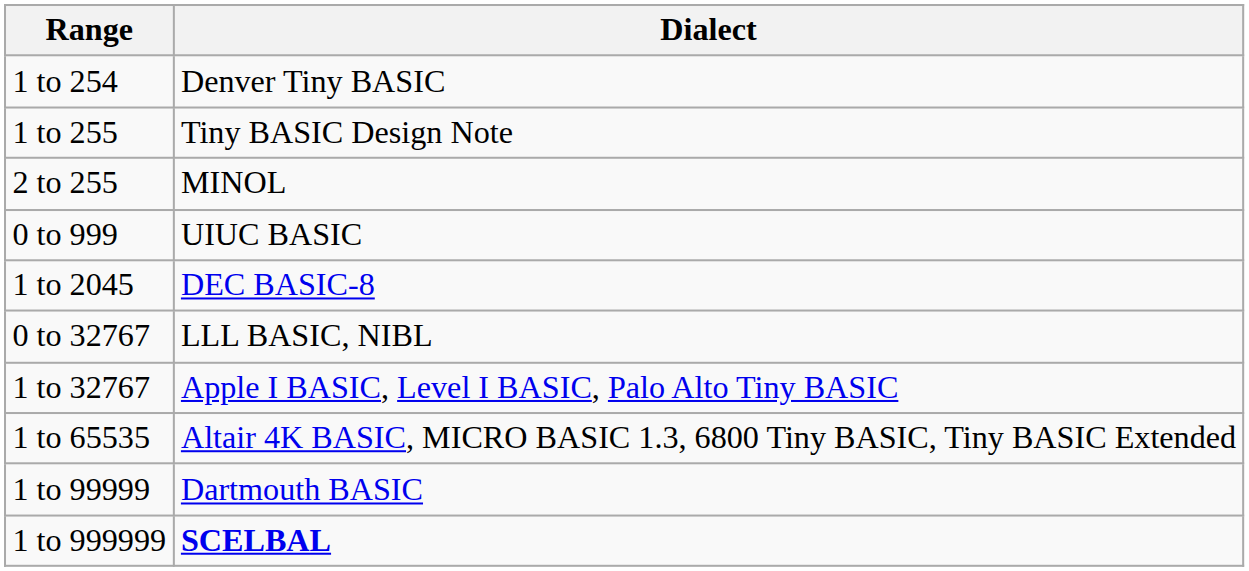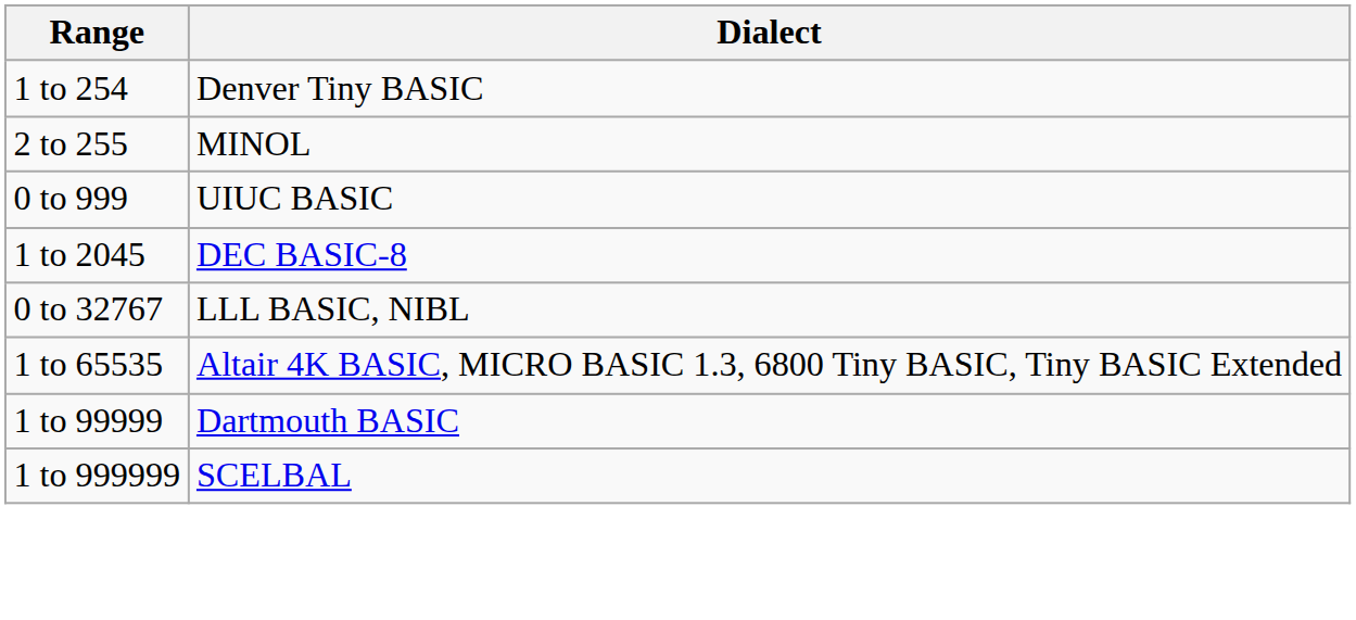 <table class="wikitable">
 <tr>
 <th>Range</th>
 <th>Dialect</th>
 </tr>
 <tr>
 <td>1 to 254</td>
 <td>Denver Tiny BASIC</td>
-</tr>
-<tr>
-<td>1 to 255</td>
-<td>Tiny BASIC Design Note</td>
 </tr>
 <tr>
 <td>2 to 255</td>
 <td>MINOL</td>
 </tr>
 <tr>
 <td>0 to 999</td>
 <td>UIUC BASIC</td>
 </tr>
 <tr>
 <td>1 to 2045</td>
 <td><a href='#'>DEC BASIC-8</a></td>
 </tr>
 <tr>
 <td>0 to 32767</td>
 <td>LLL BASIC, NIBL</td>
 </tr>
 <tr>
-<td>1 to 32767</td>
-<td><a href='#'>Apple I BASIC</a>, <a href='#'>Level I BASIC</a>, <a href='#'>Palo Alto Tiny BASIC</a></td>
-</tr>
-<tr>
 <td>1 to 65535</td>
 <td><a href='#'>Altair 4K BASIC</a>, MICRO BASIC 1.3, 6800 Tiny BASIC, Tiny BASIC Extended</td>
 </tr>
 <tr>
 <td>1 to 99999</td>
 <td><a href='#'>Dartmouth BASIC</a></td>
 </tr>
 <tr>
 <td>1 to 999999</td>
-<td><strong><a href='#'>SCELBAL</a></strong></td>
+<td><a href='#'>SCELBAL</a></td>
 </tr>
 </table>
